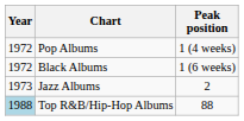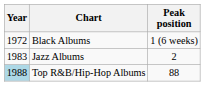 <table class="wikitable" border="1">
 <tr>
 <th>Year</th>
 <th>Chart</th>
 <th>Peak<br>position</th>
 </tr>
 <tr>
 <td>1972</td>
-<td>Pop Albums</td>
-<td align="center">1 (4 weeks)</td>
-</tr>
-<tr>
-<td>1972</td>
 <td>Black Albums</td>
 <td align="center">1 (6 weeks)</td>
 </tr>
 <tr>
-<td>1973</td>
+<td>1983</td>
 <td>Jazz Albums</td>
 <td align="center">2</td>
 </tr>
 <tr>
 <td style="background: lightblue;">1988</td>
 <td>Top R&B/Hip-Hop Albums</td>
 <td align="center">88</td>
 </tr>
 </table>
